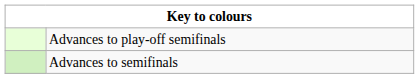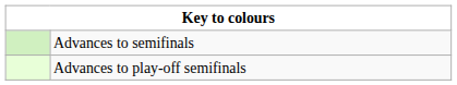 <table width="450" class="wikitable" style="float:left; font-size:95%; margin-left:15px;">
 <tr>
 <td style="text-align:center" bgcolor="#ffffff" colspan="2" cellpadding="0" cellspacing="0"><strong>Key to colours</strong></td>
 </tr>
 <tr>
+<td style="background: #d0f0c0;">    </td>
+<td>Advances to semifinals</td>
+</tr>
+<tr>
 <td style="background: #e8ffd8;">    </td>
 <td>Advances to play-off semifinals</td>
 </tr>
-<tr>
-<td style="background: #d0f0c0;">    </td>
-<td>Advances to semifinals</td>
-</tr>
 </table>
